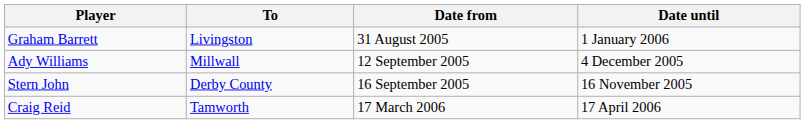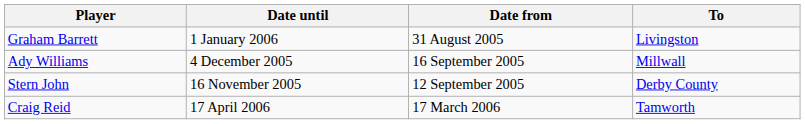 <table class="wikitable" style="width:70%">
 <tr>
 <th>Player</th>
+<th>Date until</th>
+<th>Date from</th>
 <th>To</th>
-<th>Date from</th>
-<th>Date until</th>
 </tr>
 <tr>
 <td> <a href='#'>Graham Barrett</a></td>
+<td>1 January 2006</td>
+<td>31 August 2005</td>
 <td><a href='#'>Livingston</a></td>
-<td>31 August 2005</td>
-<td>1 January 2006</td>
 </tr>
 <tr>
 <td> <a href='#'>Ady Williams</a></td>
+<td>4 December 2005</td>
+<td>16 September 2005</td>
 <td><a href='#'>Millwall</a></td>
-<td>12 September 2005</td>
-<td>4 December 2005</td>
 </tr>
 <tr>
 <td> <a href='#'>Stern John</a></td>
+<td>16 November 2005</td>
+<td>12 September 2005</td>
 <td><a href='#'>Derby County</a></td>
-<td>16 September 2005</td>
-<td>16 November 2005</td>
 </tr>
 <tr>
 <td> <a href='#'>Craig Reid</a></td>
+<td>17 April 2006</td>
+<td>17 March 2006</td>
 <td><a href='#'>Tamworth</a></td>
-<td>17 March 2006</td>
-<td>17 April 2006</td>
 </tr>
 </table>
